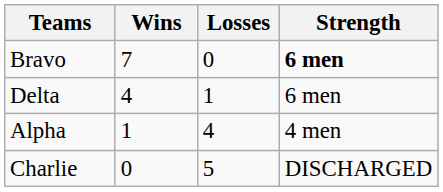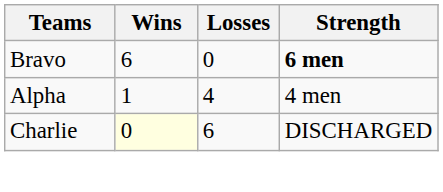 <table class="wikitable">
 <tr>
 <th width="70px">Teams</th>
 <th width="50px">Wins</th>
 <th width="50px">Losses</th>
 <th width="100px">Strength</th>
 </tr>
 <tr>
 <td>Bravo</td>
-<td>7</td>
+<td>6</td>
 <td>0</td>
 <td><strong>6 men</strong></td>
-</tr>
-<tr>
-<td>Delta</td>
-<td>4</td>
-<td>1</td>
-<td>6 men</td>
 </tr>
 <tr>
 <td>Alpha</td>
 <td>1</td>
 <td>4</td>
 <td>4 men</td>
 </tr>
 <tr>
 <td>Charlie</td>
-<td>0</td>
-<td>5</td>
+<td style="background: lightyellow;">0</td>
+<td>6</td>
 <td>DISCHARGED</td>
 </tr>
 </table>
